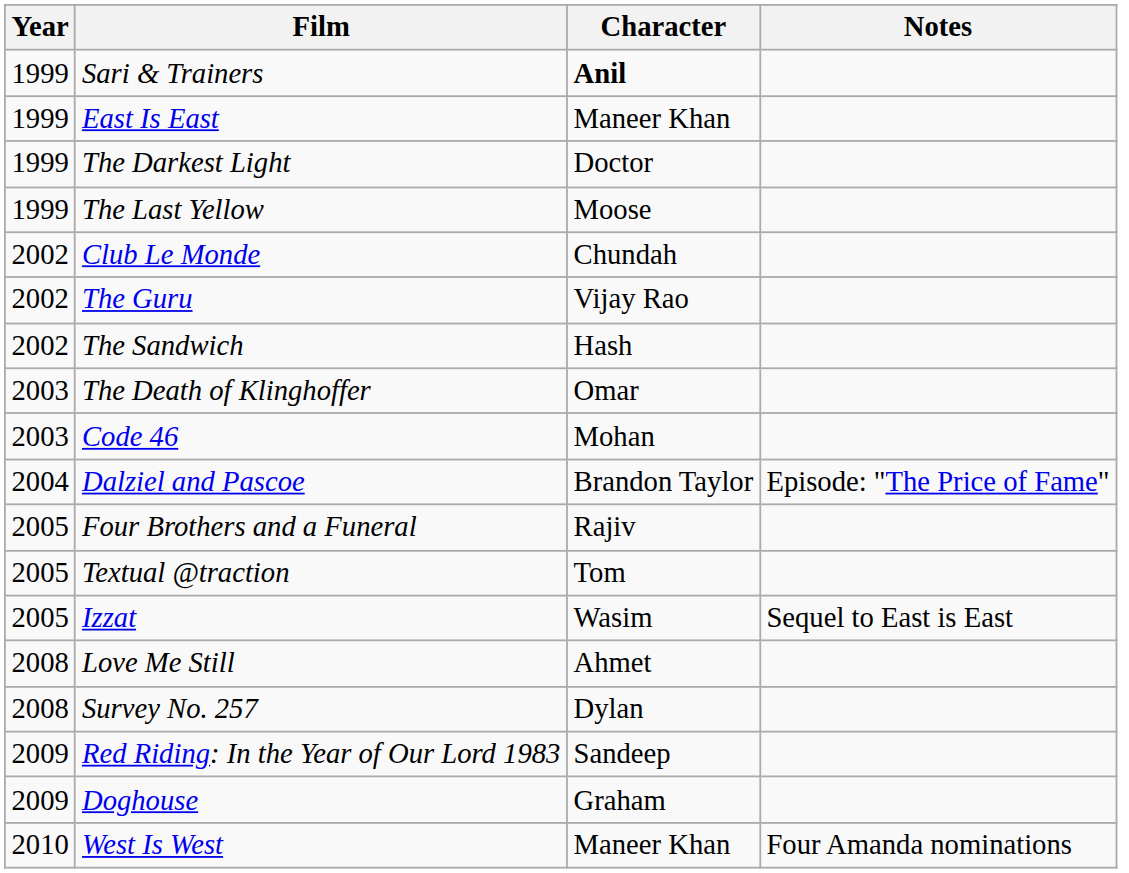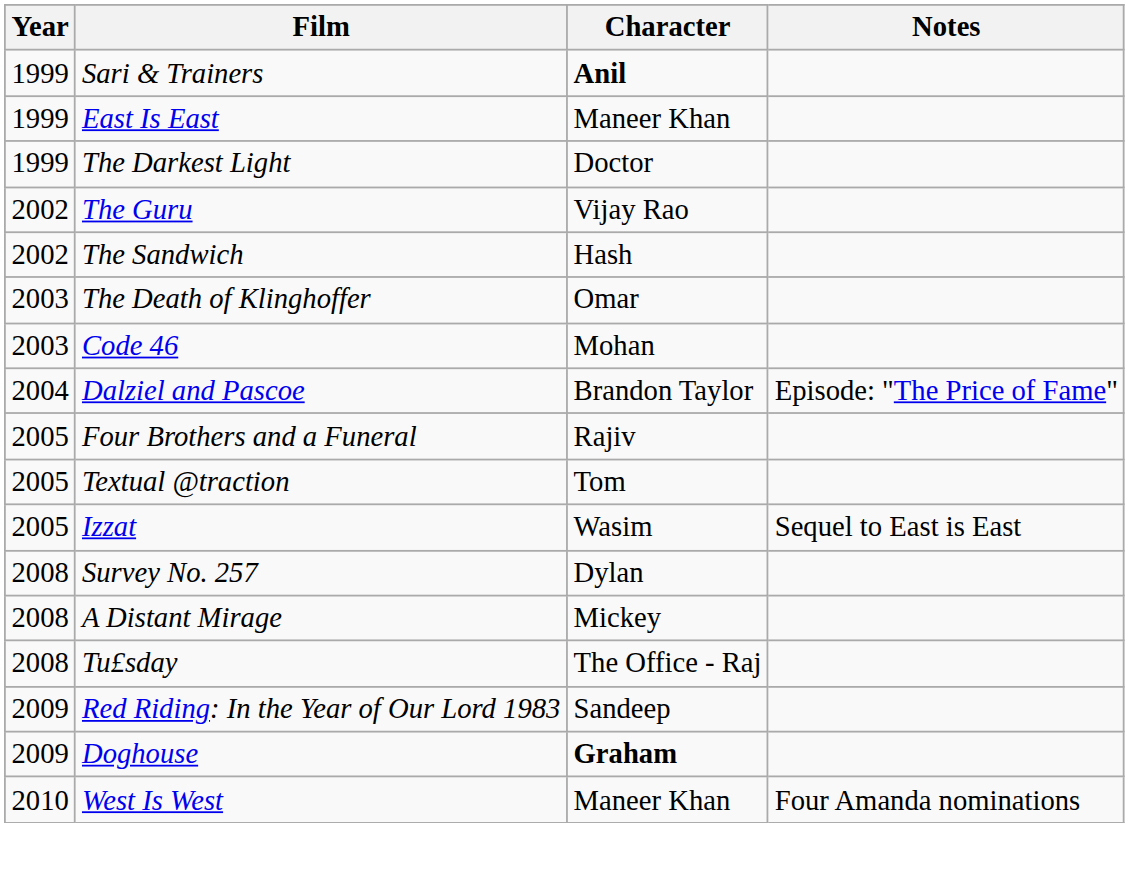 <table class="wikitable sortable">
 <tr>
 <th>Year</th>
 <th>Film</th>
 <th>Character</th>
 <th>Notes</th>
 </tr>
 <tr>
 <td>1999</td>
 <td><em>Sari & Trainers</em></td>
 <td><strong>Anil</strong></td>
 <td></td>
 </tr>
 <tr>
 <td>1999</td>
 <td><em><a href='#'>East Is East</a></em></td>
 <td>Maneer Khan</td>
 <td></td>
 </tr>
 <tr>
 <td>1999</td>
 <td><em>The Darkest Light</em></td>
 <td>Doctor</td>
-<td></td>
-</tr>
-<tr>
-<td>1999</td>
-<td><em>The Last Yellow</em></td>
-<td>Moose</td>
-<td></td>
-</tr>
-<tr>
-<td>2002</td>
-<td><em><a href='#'>Club Le Monde</a></em></td>
-<td>Chundah</td>
 <td></td>
 </tr>
 <tr>
 <td>2002</td>
 <td><em><a href='#'>The Guru</a></em></td>
 <td>Vijay Rao</td>
 <td></td>
 </tr>
 <tr>
 <td>2002</td>
 <td><em>The Sandwich</em></td>
 <td>Hash</td>
 <td></td>
 </tr>
 <tr>
 <td>2003</td>
 <td><em>The Death of Klinghoffer</em></td>
 <td>Omar</td>
 <td></td>
 </tr>
 <tr>
 <td>2003</td>
 <td><em><a href='#'>Code 46</a></em></td>
 <td>Mohan</td>
 <td></td>
 </tr>
 <tr>
 <td>2004</td>
 <td><em><a href='#'>Dalziel and Pascoe</a></em></td>
 <td>Brandon Taylor</td>
 <td>Episode: "<a href='#'>The Price of Fame</a>"</td>
 </tr>
 <tr>
 <td>2005</td>
 <td><em>Four Brothers and a Funeral</em></td>
 <td>Rajiv</td>
 <td></td>
 </tr>
 <tr>
 <td>2005</td>
 <td><em>Textual @traction</em></td>
 <td>Tom</td>
 <td></td>
 </tr>
 <tr>
 <td>2005</td>
 <td><em><a href='#'>Izzat</a></em></td>
 <td>Wasim</td>
 <td>Sequel to East is East</td>
 </tr>
 <tr>
 <td>2008</td>
-<td><em>Love Me Still</em></td>
-<td>Ahmet</td>
+<td><em>Survey No. 257</em></td>
+<td>Dylan</td>
 <td></td>
 </tr>
 <tr>
 <td>2008</td>
-<td><em>Survey No. 257</em></td>
-<td>Dylan</td>
+<td><em>A Distant Mirage</em></td>
+<td>Mickey</td>
+<td></td>
+</tr>
+<tr>
+<td>2008</td>
+<td><em>Tu£sday</em></td>
+<td>The Office - Raj</td>
 <td></td>
 </tr>
 <tr>
 <td>2009</td>
 <td><em><a href='#'>Red Riding</a>: In the Year of Our Lord 1983</em></td>
 <td>Sandeep</td>
 <td></td>
 </tr>
 <tr>
 <td>2009</td>
 <td><em><a href='#'>Doghouse</a></em></td>
-<td>Graham</td>
+<td><strong>Graham</strong></td>
 <td></td>
 </tr>
 <tr>
 <td>2010</td>
 <td><em><a href='#'>West Is West</a></em></td>
 <td>Maneer Khan</td>
 <td>Four Amanda nominations</td>
 </tr>
 </table>
